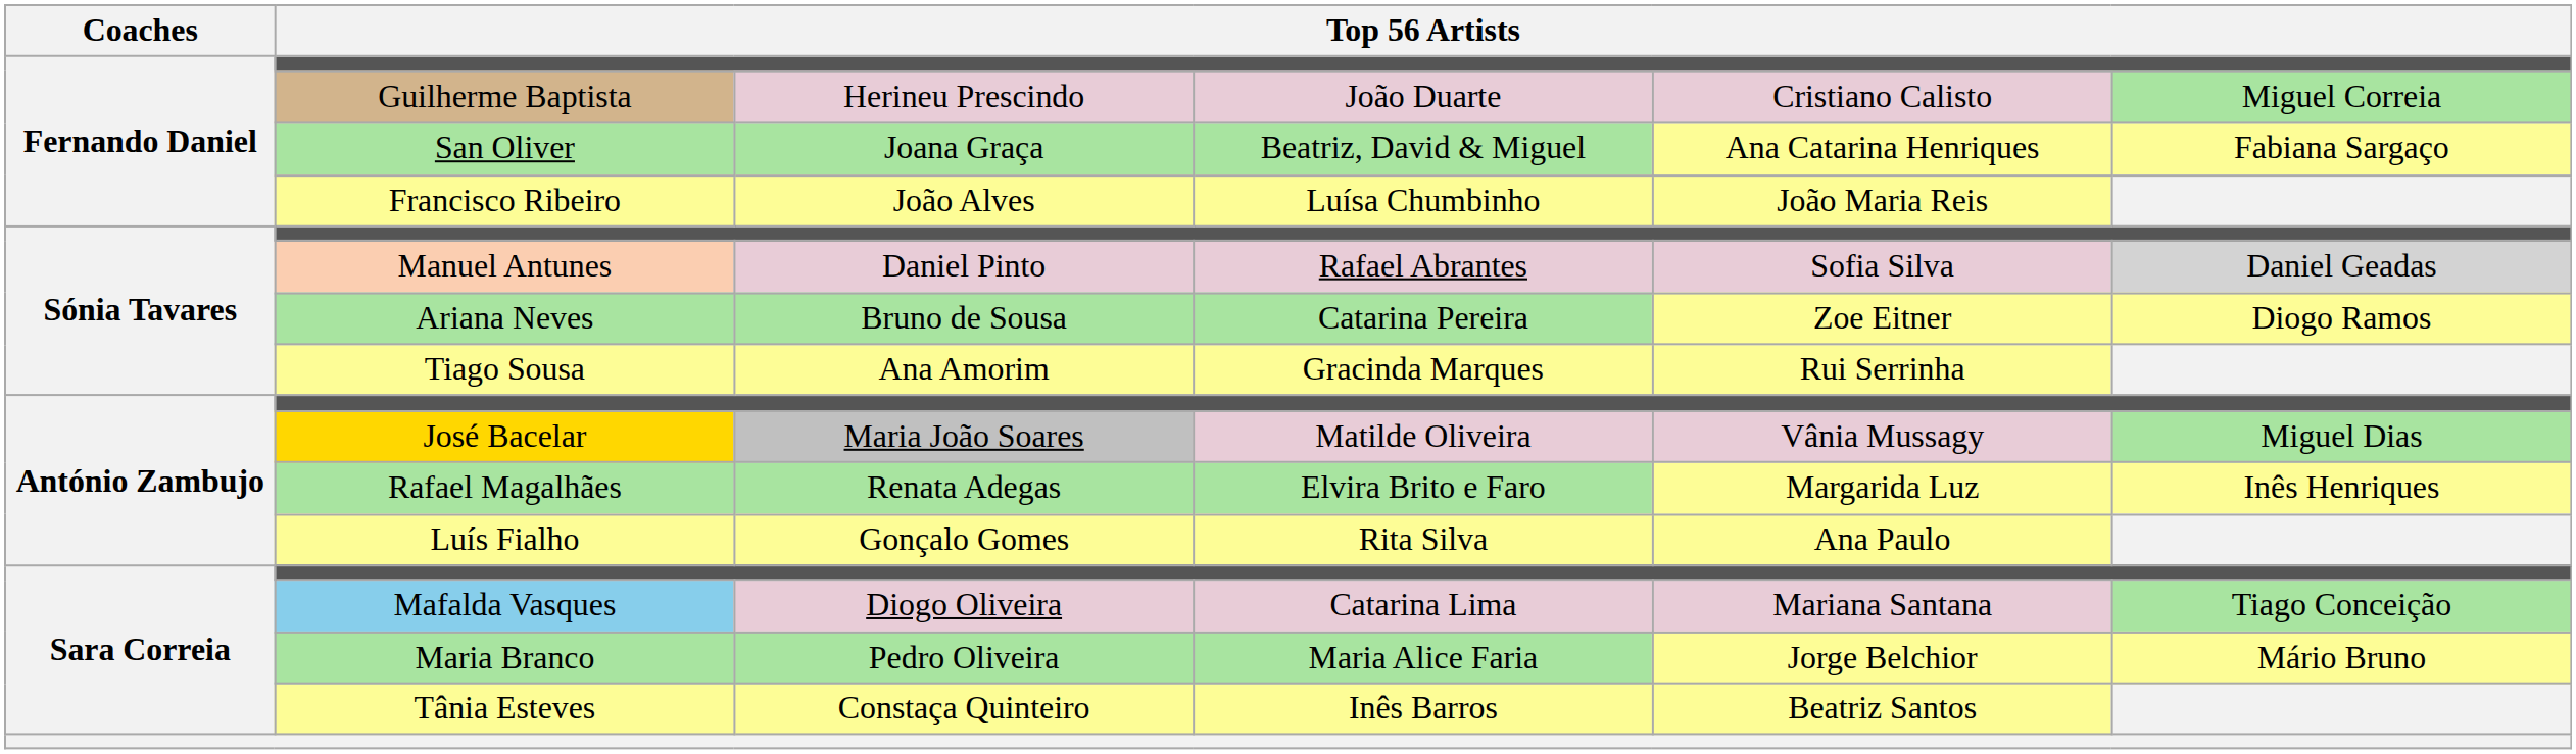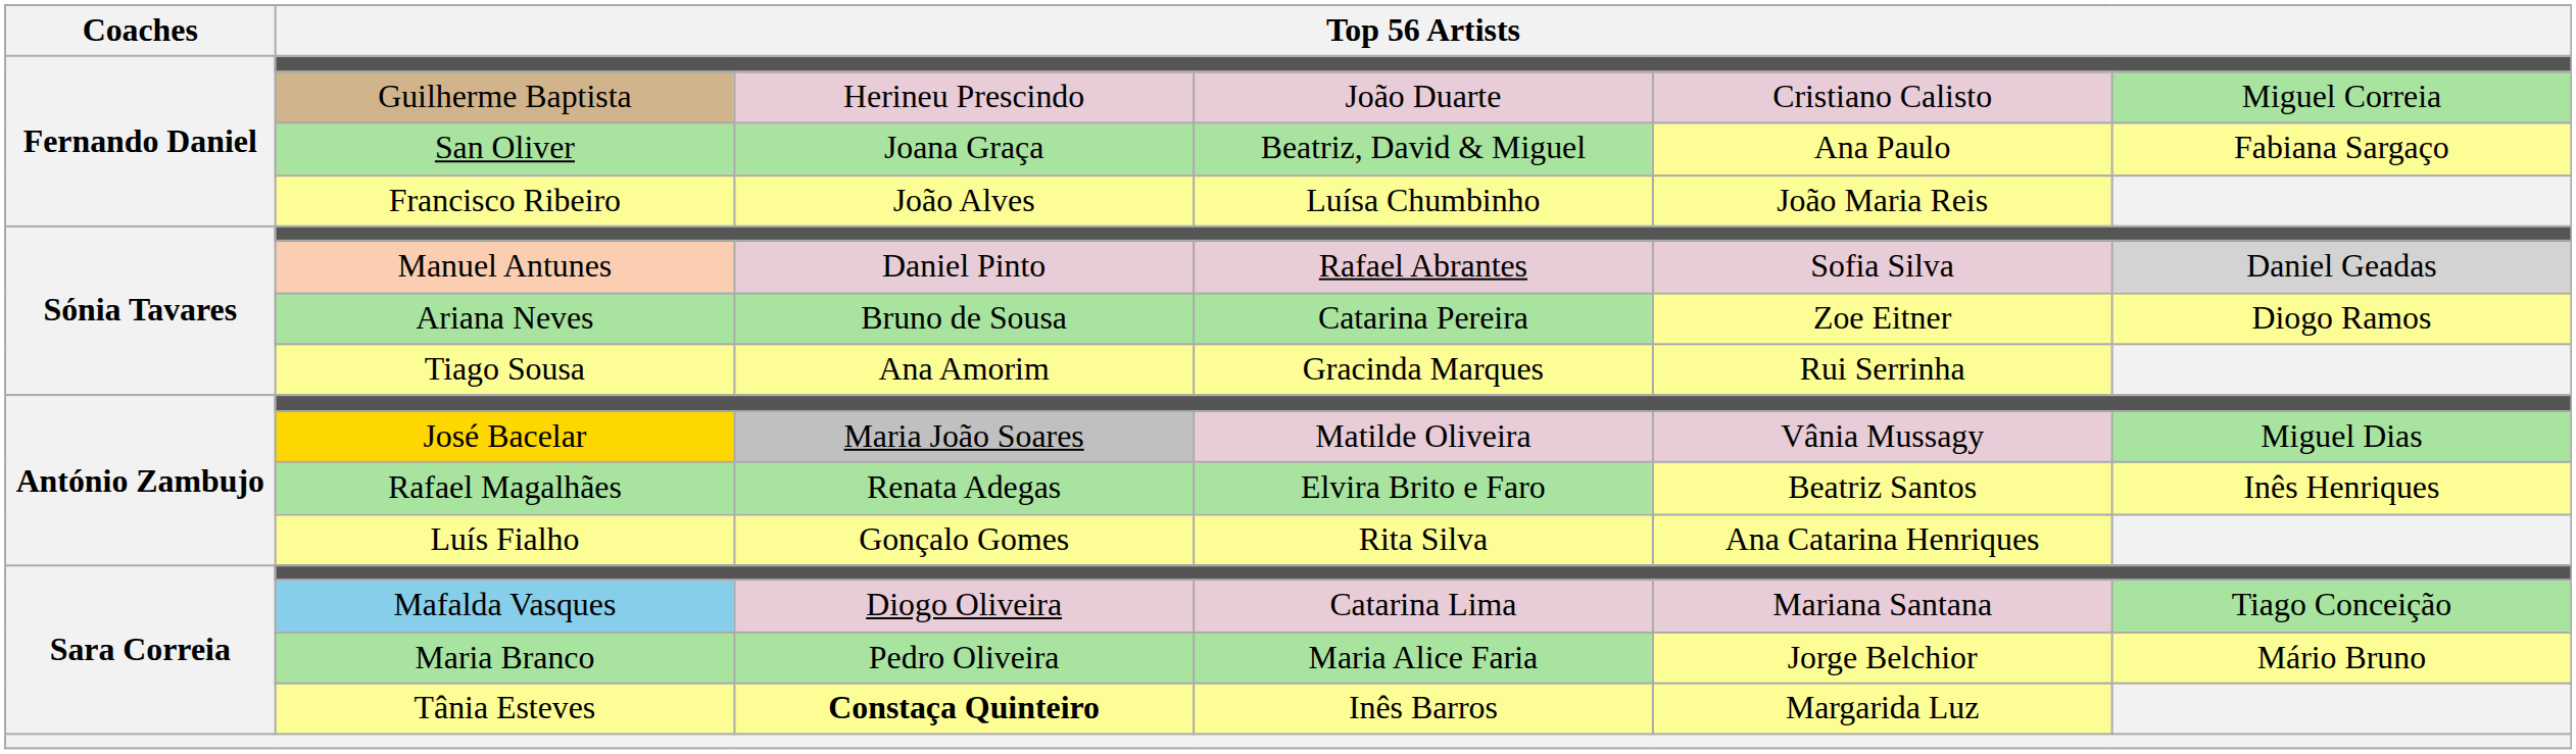 <table class="wikitable" style="text-align:center; width:100%">
 <tr>
 <th style="width:10%">Coaches</th>
 <th style="width:90%" colspan="6">Top 56 Artists</th>
 </tr>
 <tr>
 <th rowspan="4">Fernando Daniel</th>
 <td colspan="6" style="background:#555"></td>
 </tr>
 <tr>
 <td style="background:tan">Guilherme Baptista</td>
 <td style="background:#E8CCD7">Herineu Prescindo</td>
 <td style="background:#E8CCD7">João Duarte</td>
 <td style="background:#E8CCD7">Cristiano Calisto</td>
 <td style="background:#A8E4A0">Miguel Correia</td>
 </tr>
 <tr>
 <td style="background:#A8E4A0"><u>San Oliver</u></td>
 <td style="background:#A8E4A0">Joana Graça</td>
 <td style="background:#A8E4A0">Beatriz, David & Miguel</td>
-<td style="background:#FDFD96">Ana Catarina Henriques</td>
+<td style="background:#FDFD96">Ana Paulo</td>
 <td style="background:#FDFD96">Fabiana Sargaço</td>
 </tr>
 <tr>
 <td style="background:#FDFD96">Francisco Ribeiro</td>
 <td style="background:#FDFD96">João Alves</td>
 <td style="background:#FDFD96">Luísa Chumbinho</td>
 <td style="background:#FDFD96">João Maria Reis</td>
 <th></th>
 </tr>
 <tr>
 <th rowspan="4">Sónia Tavares</th>
 <td colspan="6" style="background:#555"></td>
 </tr>
 <tr>
 <td style="background:#fbceb1">Manuel Antunes</td>
 <td style="background:#E8CCD7">Daniel Pinto</td>
 <td style="background:#E8CCD7"><u>Rafael Abrantes</u></td>
 <td style="background:#E8CCD7">Sofia Silva</td>
 <td style="background:lightgray">Daniel Geadas</td>
 </tr>
 <tr>
 <td style="background:#A8E4A0">Ariana Neves</td>
 <td style="background:#A8E4A0">Bruno de Sousa</td>
 <td style="background:#A8E4A0">Catarina Pereira</td>
 <td style="background:#FDFD96">Zoe Eitner</td>
 <td style="background:#FDFD96">Diogo Ramos</td>
 </tr>
 <tr>
 <td style="background:#FDFD96">Tiago Sousa</td>
 <td style="background:#FDFD96">Ana Amorim</td>
 <td style="background:#FDFD96; width:17%">Gracinda Marques</td>
 <td style="background:#FDFD96">Rui Serrinha</td>
 <th></th>
 </tr>
 <tr>
 <th rowspan="4">António Zambujo</th>
 <td colspan="6" style="background:#555"></td>
 </tr>
 <tr>
 <td style="background:gold">José Bacelar</td>
 <td style="background:silver"><u>Maria João Soares</u></td>
 <td style="background:#E8CCD7">Matilde Oliveira</td>
 <td style="background:#E8CCD7">Vânia Mussagy</td>
 <td style="background:#A8E4A0">Miguel Dias</td>
 </tr>
 <tr>
 <td style="background:#A8E4A0">Rafael Magalhães</td>
 <td style="background:#A8E4A0">Renata Adegas</td>
 <td style="background:#A8E4A0">Elvira Brito e Faro</td>
-<td style="background:#FDFD96; width:17%">Margarida Luz</td>
+<td style="background:#FDFD96">Beatriz Santos</td>
 <td style="background:#FDFD96">Inês Henriques</td>
 </tr>
 <tr>
 <td style="background:#FDFD96">Luís Fialho</td>
 <td style="background:#FDFD96">Gonçalo Gomes</td>
 <td style="background:#FDFD96">Rita Silva</td>
-<td style="background:#FDFD96">Ana Paulo</td>
+<td style="background:#FDFD96">Ana Catarina Henriques</td>
 <th></th>
 </tr>
 <tr>
 <th rowspan="4">Sara Correia</th>
 <td colspan="6" style="background:#555"></td>
 </tr>
 <tr>
 <td style="background:skyblue">Mafalda Vasques</td>
 <td style="background:#E8CCD7"><u>Diogo Oliveira</u></td>
 <td style="background:#E8CCD7">Catarina Lima</td>
 <td style="background:#E8CCD7">Mariana Santana</td>
 <td style="background:#A8E4A0">Tiago Conceição</td>
 </tr>
 <tr>
 <td style="background:#A8E4A0">Maria Branco</td>
 <td style="background:#A8E4A0">Pedro Oliveira</td>
 <td style="background:#A8E4A0">Maria Alice Faria</td>
 <td style="background:#FDFD96">Jorge Belchior</td>
 <td style="background:#FDFD96">Mário Bruno</td>
 </tr>
 <tr>
 <td style="background:#FDFD96; width:17%">Tânia Esteves</td>
-<td style="background:#FDFD96; width:17%">Constaça Quinteiro</td>
+<td style="background:#FDFD96; width:17%"><strong>Constaça Quinteiro</strong></td>
 <td style="background:#FDFD96">Inês Barros</td>
-<td style="background:#FDFD96">Beatriz Santos</td>
+<td style="background:#FDFD96; width:17%">Margarida Luz</td>
 <th style="width:17%"></th>
 </tr>
 <tr>
 <th colspan="7" style="font-size:95%; line-height:14px"></th>
 </tr>
 </table>
